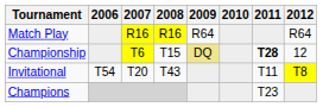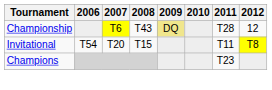 <table class="wikitable" style="text-align:center">
 <tr>
 <th>Tournament</th>
 <th>2006</th>
 <th>2007</th>
 <th>2008</th>
 <th>2009</th>
 <th>2010</th>
 <th>2011</th>
 <th>2012</th>
 </tr>
 <tr>
-<td align="left"><a href='#'>Match Play</a></td>
-<td style="background:#eeeeee;"></td>
-<td style="background:yellow;">R16</td>
-<td style="background:yellow;">R16</td>
-<td>R64</td>
-<td style="background:#eeeeee;"></td>
-<td style="background:#eeeeee;"></td>
-<td>R64</td>
-</tr>
-<tr>
 <td align="left"><a href='#'>Championship</a></td>
 <td style="background:#eeeeee;"></td>
 <td style="background:yellow;">T6</td>
-<td>T15</td>
+<td>T43</td>
 <td style="background: khaki;">DQ</td>
 <td style="background:#eeeeee;"></td>
-<td><strong>T28</strong></td>
+<td>T28</td>
 <td>12</td>
 </tr>
 <tr>
 <td align="left"><a href='#'>Invitational</a></td>
 <td>T54</td>
 <td>T20</td>
-<td>T43</td>
+<td>T15</td>
 <td style="background:#eeeeee;"></td>
 <td style="background:#eeeeee;"></td>
 <td>T11</td>
 <td style="background:yellow;">T8</td>
 </tr>
 <tr>
 <td align="left"><a href='#'>Champions</a></td>
 <td colspan=3 style="background:#D3D3D3;"></td>
 <td style="background:#eeeeee;"></td>
 <td style="background:#eeeeee;"></td>
 <td>T23</td>
 <td style="background:#eeeeee;"></td>
 </tr>
 </table>
